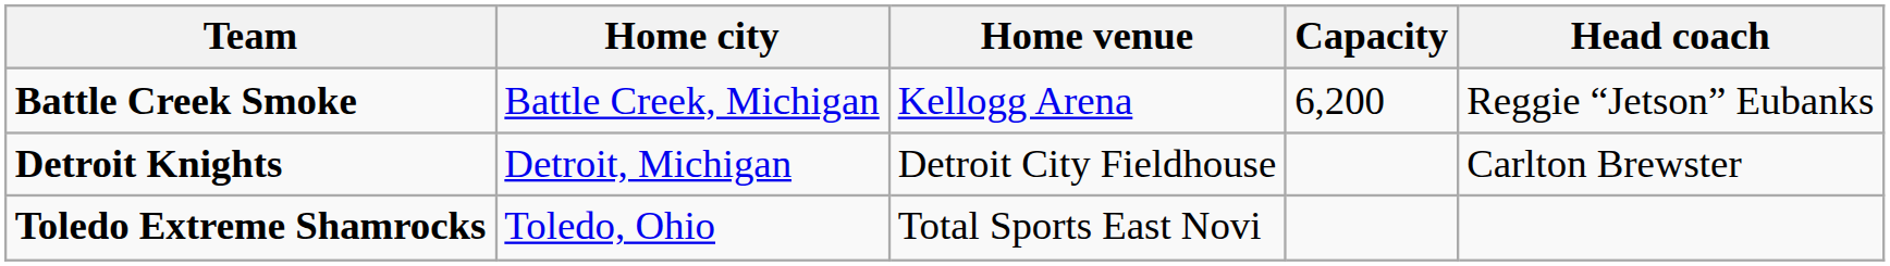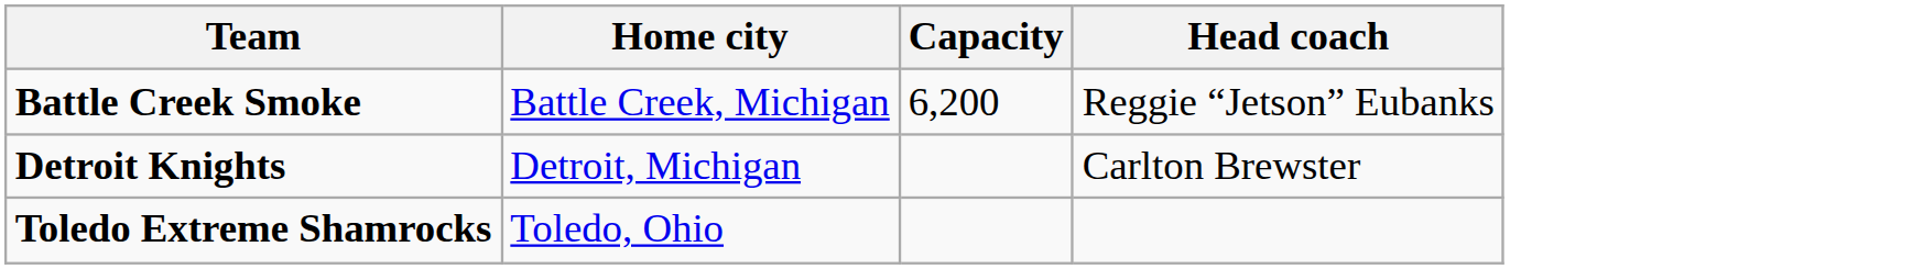 <table class = "wikitable">
 <tr>
 <th>Team</th>
 <th>Home city</th>
-<th>Home venue</th>
 <th>Capacity</th>
 <th>Head coach</th>
 </tr>
 <tr>
 <td><strong>Battle Creek Smoke</strong></td>
 <td><a href='#'>Battle Creek, Michigan</a></td>
-<td><a href='#'>Kellogg Arena</a></td>
 <td>6,200</td>
 <td>Reggie “Jetson” Eubanks</td>
 </tr>
 <tr>
 <td><strong>Detroit Knights</strong></td>
 <td><a href='#'>Detroit, Michigan</a></td>
-<td>Detroit City Fieldhouse</td>
 <td></td>
 <td>Carlton Brewster</td>
 </tr>
 <tr>
 <td><strong>Toledo Extreme Shamrocks</strong></td>
 <td><a href='#'>Toledo, Ohio</a></td>
-<td>Total Sports East Novi</td>
 <td></td>
 <td></td>
 </tr>
 </table>
